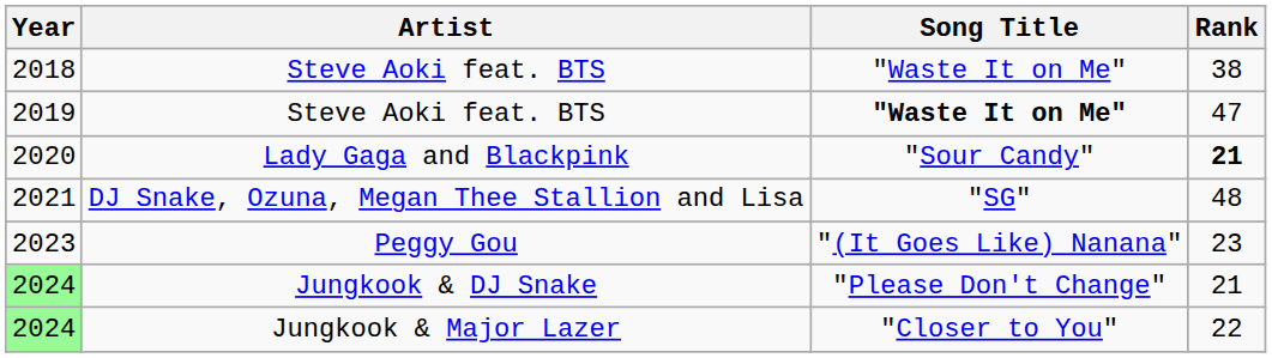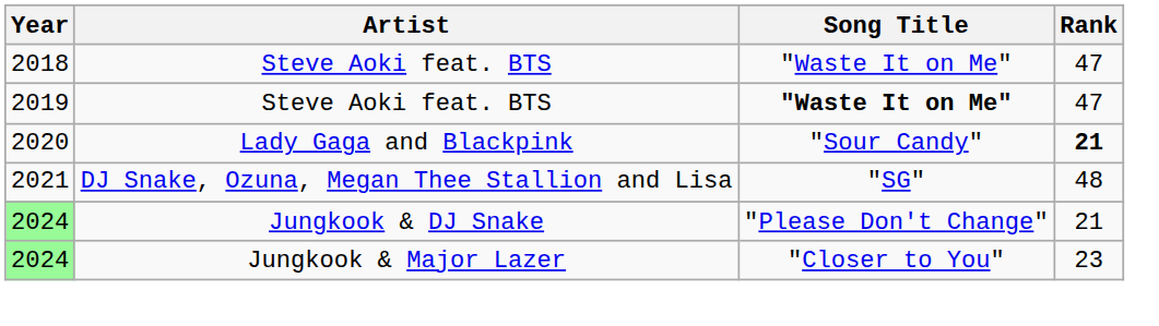 <table class="wikitable sortable" style="text-align:center">
 <tr>
 <th>Year</th>
 <th>Artist</th>
 <th>Song Title</th>
 <th>Rank</th>
 </tr>
 <tr>
 <td>2018</td>
 <td><a href='#'>Steve Aoki</a> feat. <a href='#'>BTS</a></td>
 <td>"<a href='#'>Waste It on Me</a>"</td>
-<td>38</td>
+<td>47</td>
 </tr>
 <tr>
 <td>2019</td>
 <td>Steve Aoki feat. BTS</td>
 <td><strong>"Waste It on Me"</strong></td>
 <td>47</td>
 </tr>
 <tr>
 <td>2020</td>
 <td><a href='#'>Lady Gaga</a> and <a href='#'>Blackpink</a></td>
 <td>"<a href='#'>Sour Candy</a>"</td>
 <td><span><strong>21</strong></span></td>
 </tr>
 <tr>
 <td>2021</td>
 <td><a href='#'>DJ Snake</a>, <a href='#'>Ozuna</a>, <a href='#'>Megan Thee Stallion</a> and Lisa</td>
 <td>"<a href='#'>SG</a>"</td>
 <td>48</td>
 </tr>
 <tr>
-<td>2023</td>
-<td><a href='#'>Peggy Gou</a></td>
-<td>"<a href='#'>(It Goes Like) Nanana</a>"</td>
-<td>23</td>
-</tr>
-<tr>
 <td style="background:palegreen">2024</td>
 <td><a href='#'>Jungkook</a> & <a href='#'>DJ Snake</a></td>
 <td>"<a href='#'>Please Don't Change</a>"</td>
 <td>21</td>
 </tr>
 <tr>
 <td style="background:palegreen">2024</td>
 <td>Jungkook & <a href='#'>Major Lazer</a></td>
 <td>"<a href='#'>Closer to You</a>"</td>
-<td>22</td>
+<td>23</td>
 </tr>
 </table>
